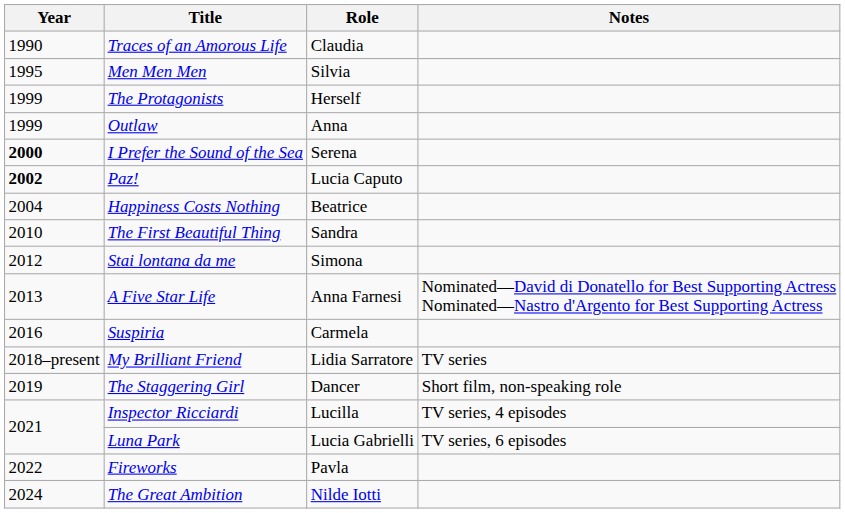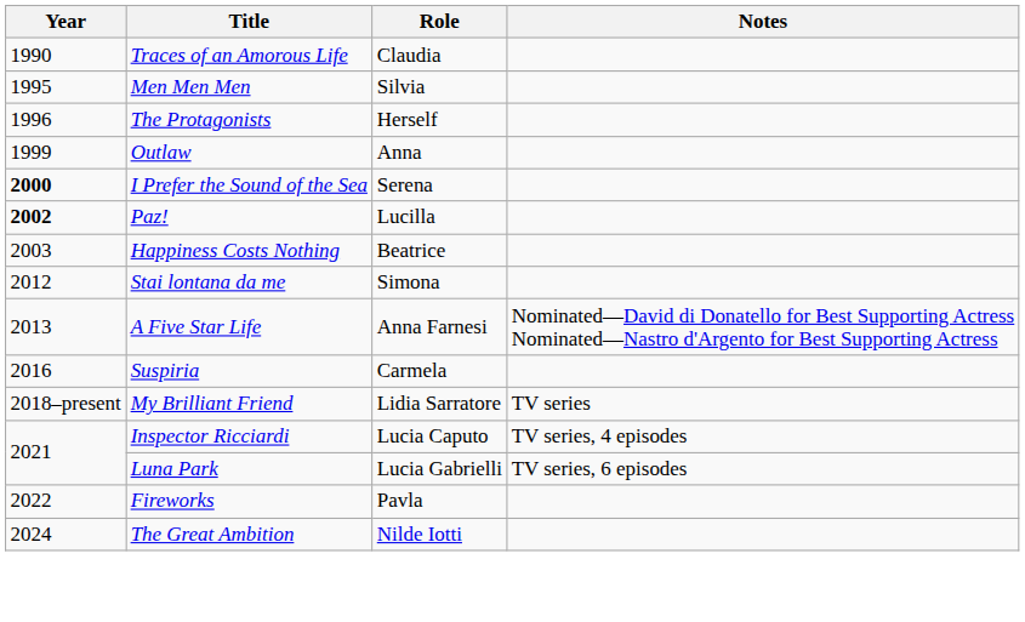 <table class="wikitable sortable">
 <tr>
 <th>Year</th>
 <th>Title</th>
 <th>Role</th>
 <th class="unsortable">Notes</th>
 </tr>
 <tr>
 <td>1990</td>
 <td><em><a href='#'>Traces of an Amorous Life</a></em></td>
 <td>Claudia</td>
 <td></td>
 </tr>
 <tr>
 <td>1995</td>
 <td><em><a href='#'>Men Men Men</a></em></td>
 <td>Silvia</td>
 <td></td>
 </tr>
 <tr>
-<td>1999</td>
+<td>1996</td>
 <td><em><a href='#'>The Protagonists</a></em></td>
 <td>Herself</td>
 <td></td>
 </tr>
 <tr>
 <td>1999</td>
 <td><em><a href='#'>Outlaw</a></em></td>
 <td>Anna</td>
 <td></td>
 </tr>
 <tr>
 <td><strong>2000</strong></td>
 <td><em><a href='#'>I Prefer the Sound of the Sea</a></em></td>
 <td>Serena</td>
 <td></td>
 </tr>
 <tr>
 <td><strong>2002</strong></td>
 <td><em><a href='#'>Paz!</a></em></td>
-<td>Lucia Caputo</td>
+<td>Lucilla</td>
 <td></td>
 </tr>
 <tr>
-<td>2004</td>
+<td>2003</td>
 <td><em><a href='#'>Happiness Costs Nothing</a></em></td>
 <td>Beatrice</td>
-<td></td>
-</tr>
-<tr>
-<td>2010</td>
-<td><em><a href='#'>The First Beautiful Thing</a></em></td>
-<td>Sandra</td>
 <td></td>
 </tr>
 <tr>
 <td>2012</td>
 <td><em><a href='#'>Stai lontana da me</a></em></td>
 <td>Simona</td>
 <td></td>
 </tr>
 <tr>
 <td>2013</td>
 <td><em><a href='#'>A Five Star Life</a></em></td>
 <td>Anna Farnesi</td>
 <td>Nominated—<a href='#'>David di Donatello for Best Supporting Actress</a><br>Nominated—<a href='#'>Nastro d'Argento for Best Supporting Actress</a></td>
 </tr>
 <tr>
 <td>2016</td>
 <td><em><a href='#'>Suspiria</a></em></td>
 <td>Carmela</td>
 <td></td>
 </tr>
 <tr>
 <td>2018–present</td>
 <td><em><a href='#'>My Brilliant Friend</a></em></td>
 <td>Lidia Sarratore</td>
 <td>TV series</td>
 </tr>
 <tr>
-<td>2019</td>
-<td><em><a href='#'>The Staggering Girl</a></em></td>
-<td>Dancer</td>
-<td>Short film, non-speaking role</td>
-</tr>
-<tr>
 <td rowspan="2">2021</td>
 <td><em><a href='#'>Inspector Ricciardi</a></em></td>
-<td>Lucilla</td>
+<td>Lucia Caputo</td>
 <td>TV series, 4 episodes</td>
 </tr>
 <tr>
 <td><em><a href='#'>Luna Park</a></em></td>
 <td>Lucia Gabrielli</td>
 <td>TV series, 6 episodes</td>
 </tr>
 <tr>
 <td>2022</td>
 <td><em><a href='#'>Fireworks</a></em></td>
 <td>Pavla</td>
 <td></td>
 </tr>
 <tr>
 <td>2024</td>
 <td><em><a href='#'>The Great Ambition</a></em></td>
 <td><a href='#'>Nilde Iotti</a></td>
 <td></td>
 </tr>
 </table>
